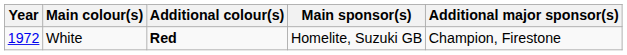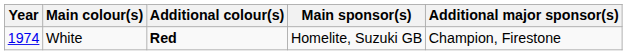 <table class="wikitable">
 <tr>
 <th>Year</th>
 <th>Main colour(s)</th>
 <th>Additional colour(s)</th>
 <th>Main sponsor(s)</th>
 <th>Additional major sponsor(s)</th>
 </tr>
 <tr>
-<td><a href='#'>1972</a></td>
+<td><a href='#'>1974</a></td>
 <td>White</td>
 <td><strong>Red</strong></td>
 <td>Homelite, Suzuki GB</td>
 <td>Champion, Firestone</td>
 </tr>
 </table>
